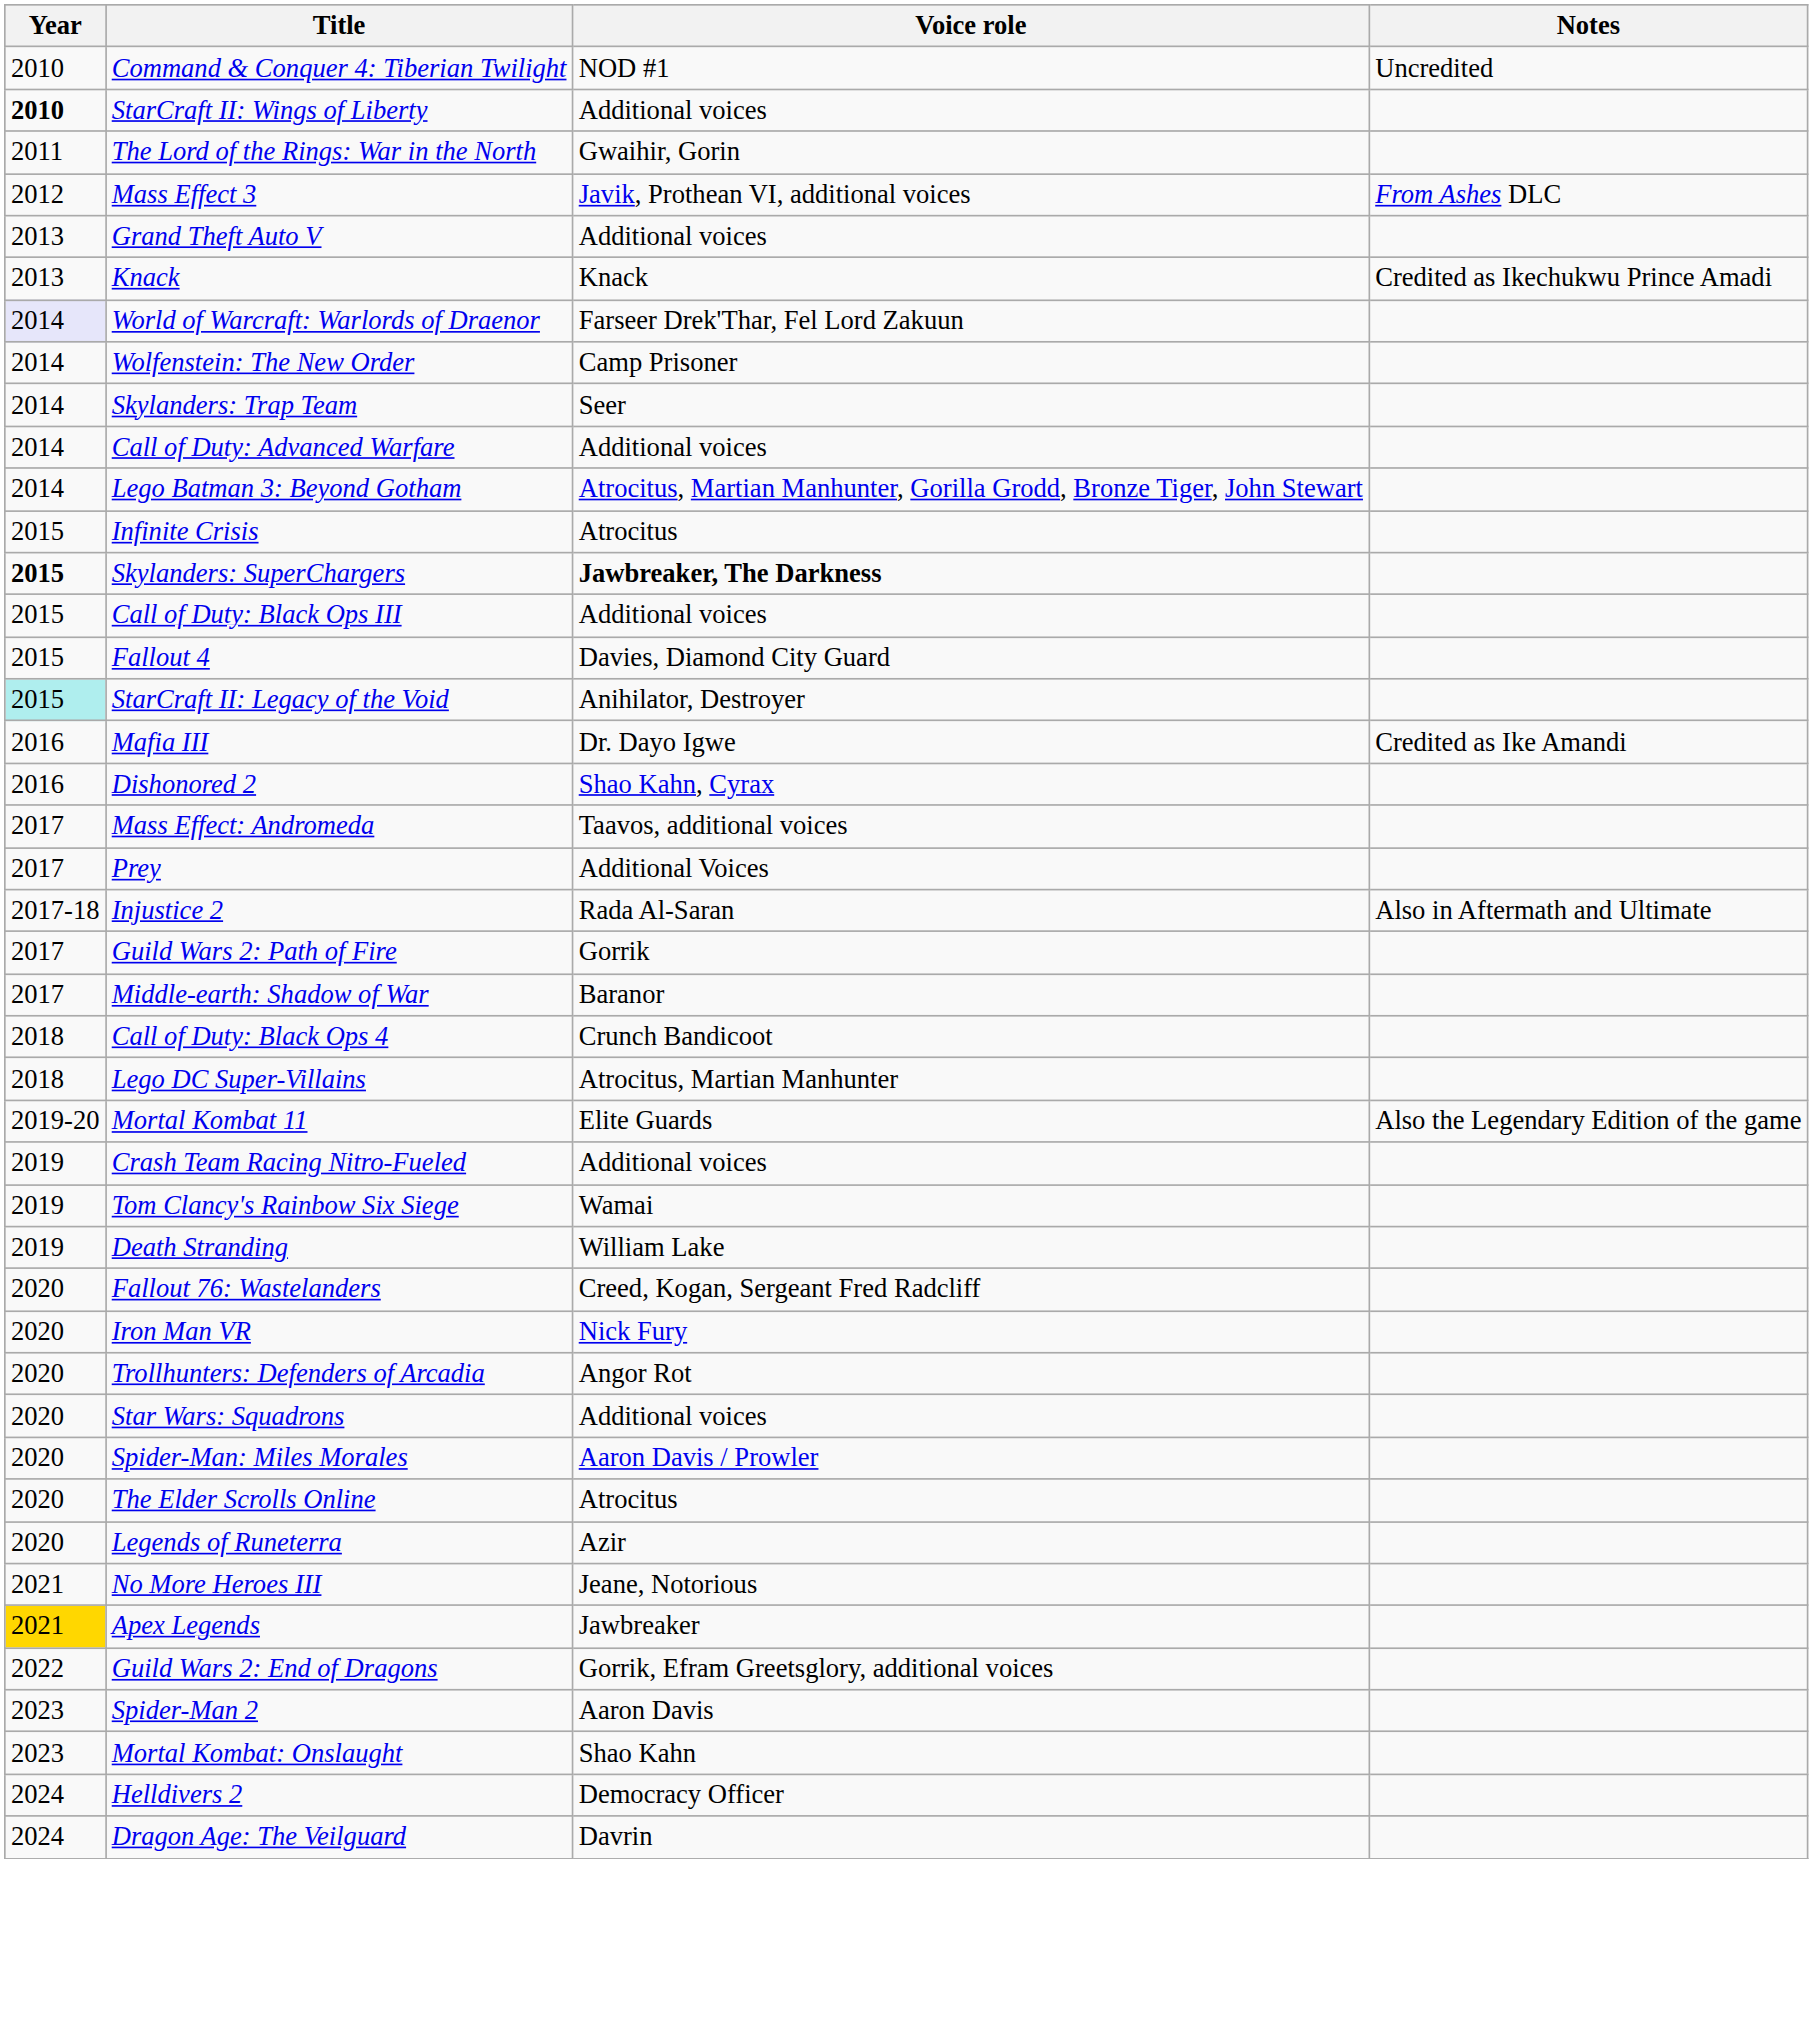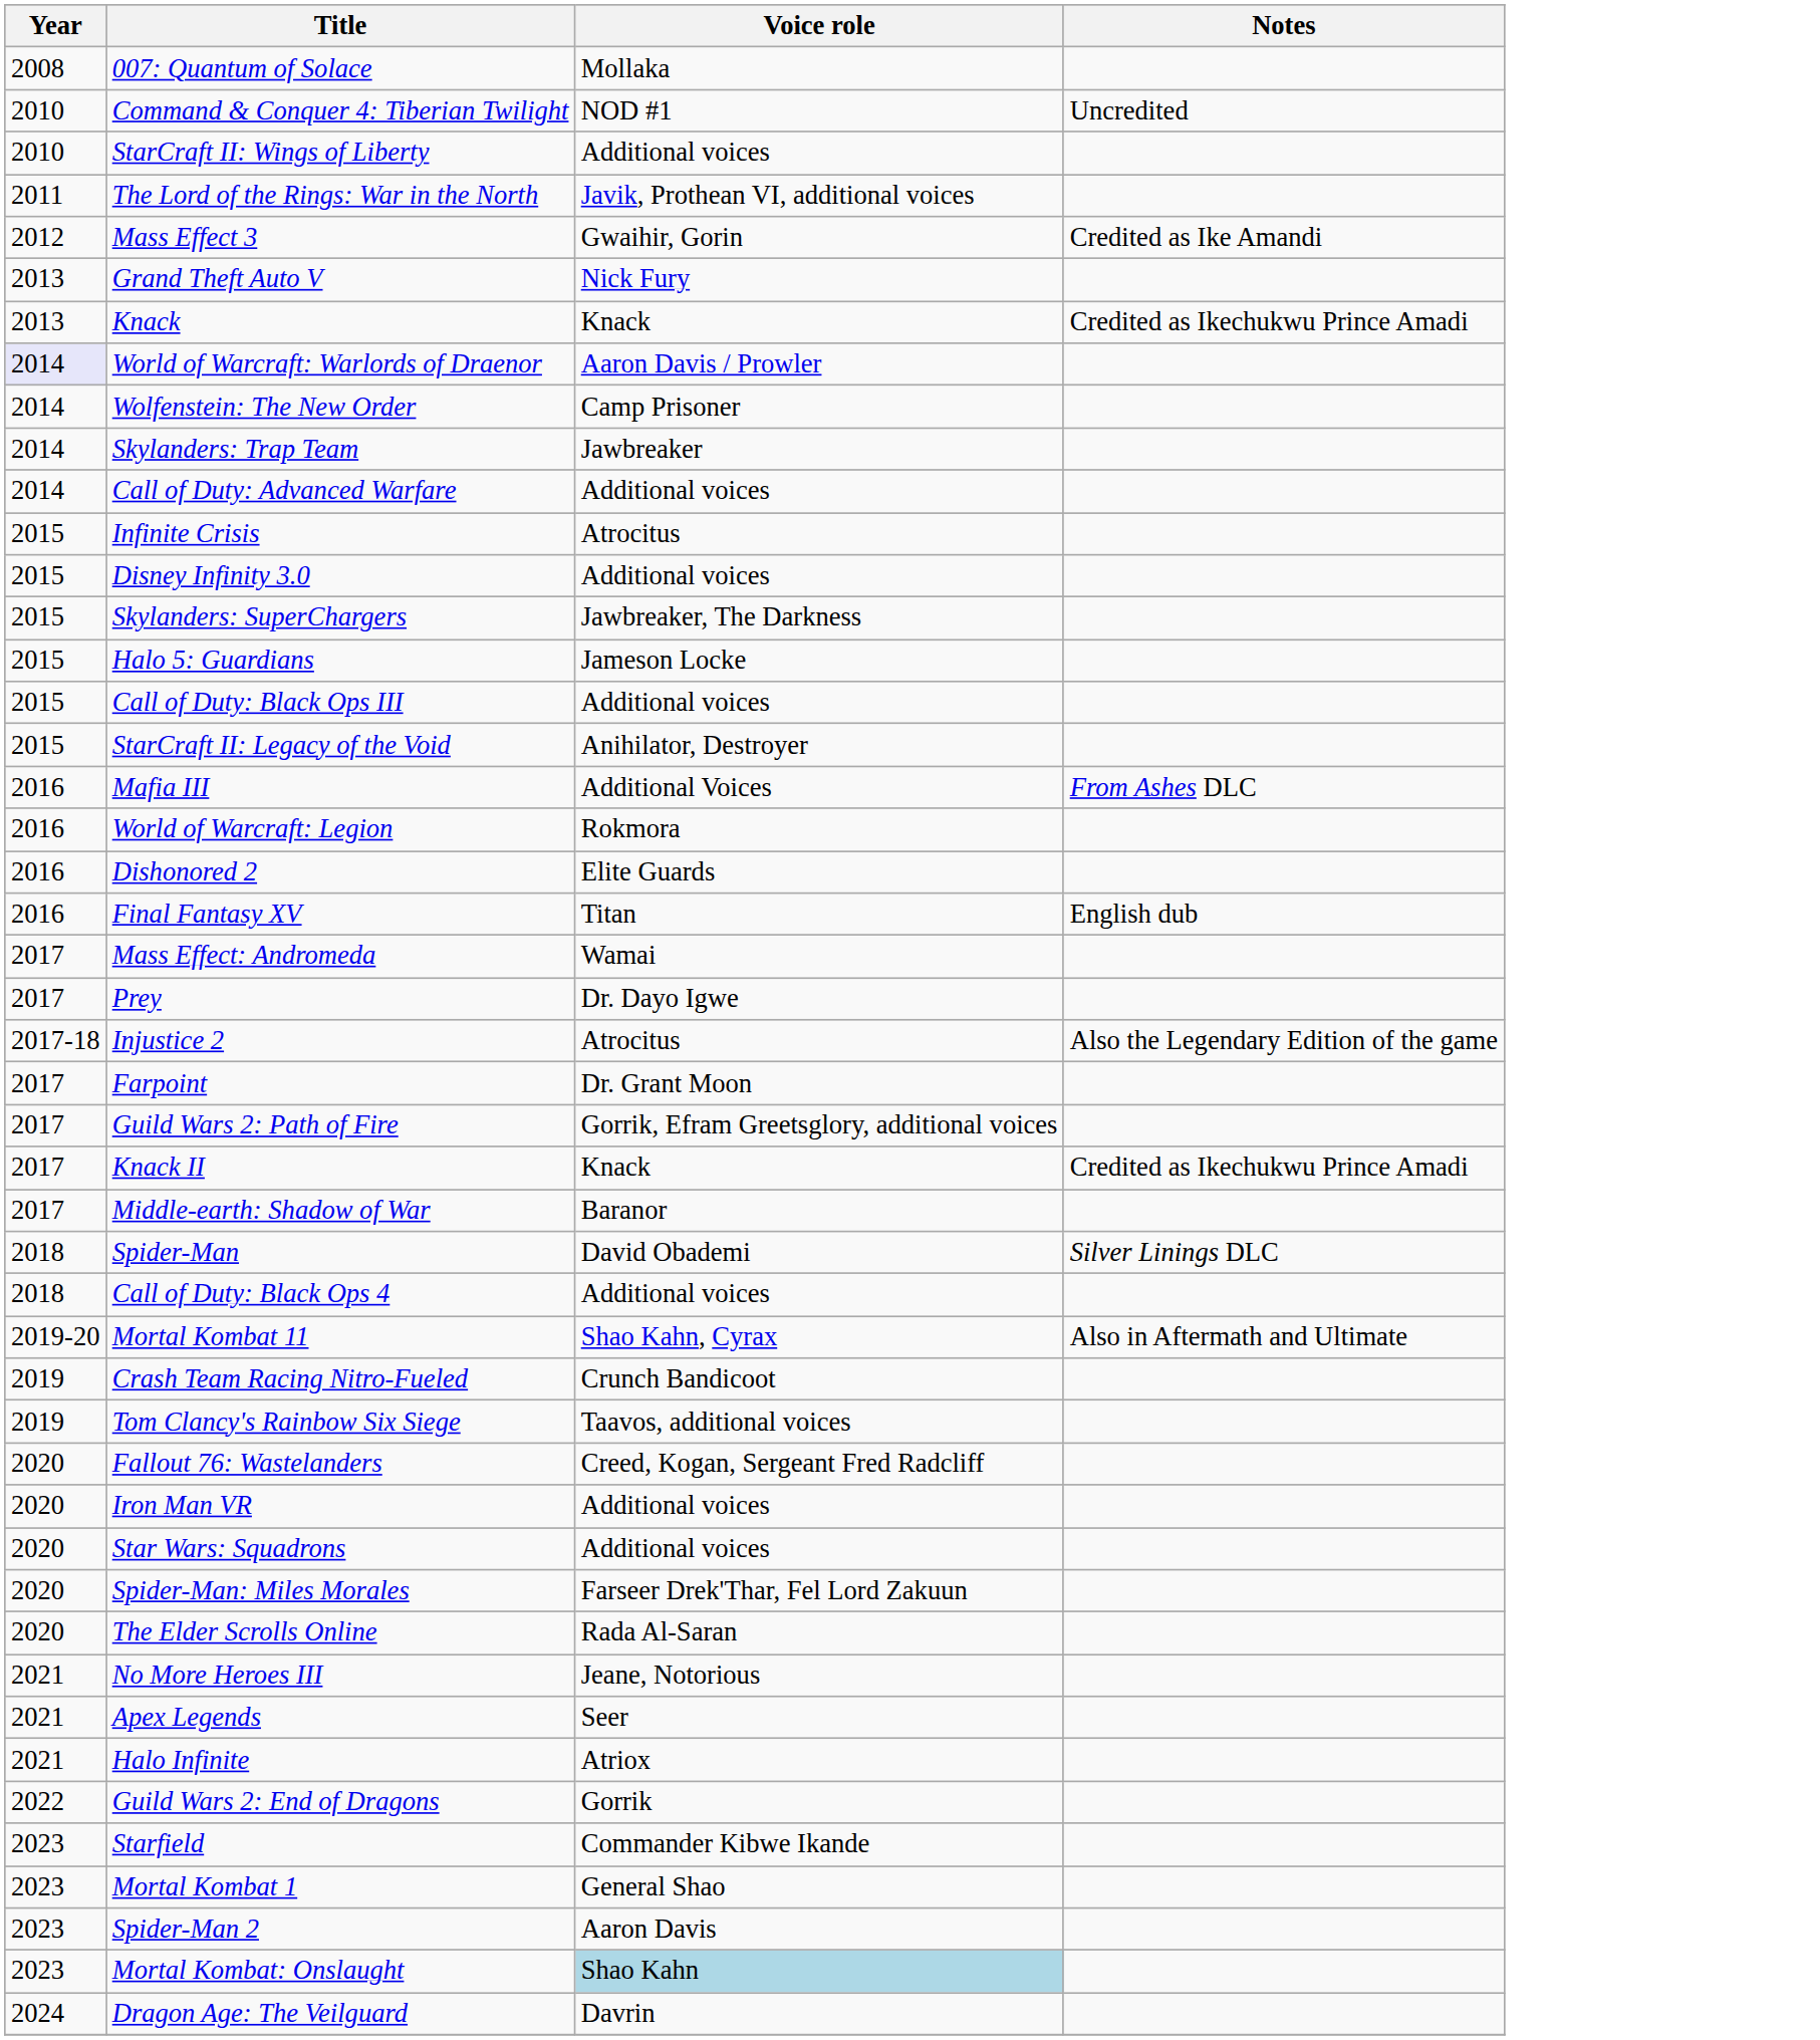 <table class="wikitable sortable">
 <tr>
 <th>Year</th>
 <th>Title</th>
 <th>Voice role</th>
 <th class="unsortable">Notes</th>
 </tr>
 <tr>
+<td>2008</td>
+<td><em><a href='#'>007: Quantum of Solace</a></em></td>
+<td>Mollaka</td>
+<td></td>
+</tr>
+<tr>
 <td>2010</td>
 <td><em><a href='#'>Command & Conquer 4: Tiberian Twilight</a></em></td>
 <td>NOD #1</td>
 <td>Uncredited</td>
 </tr>
 <tr>
-<td><strong>2010</strong></td>
+<td>2010</td>
 <td><em><a href='#'>StarCraft II: Wings of Liberty</a></em></td>
 <td>Additional voices</td>
 <td></td>
 </tr>
 <tr>
 <td>2011</td>
 <td><em><a href='#'>The Lord of the Rings: War in the North</a></em></td>
-<td>Gwaihir, Gorin</td>
+<td><a href='#'>Javik</a>, Prothean VI, additional voices</td>
 <td></td>
 </tr>
 <tr>
 <td>2012</td>
 <td><em><a href='#'>Mass Effect 3</a></em></td>
-<td><a href='#'>Javik</a>, Prothean VI, additional voices</td>
-<td><em><a href='#'>From Ashes</a></em> DLC</td>
+<td>Gwaihir, Gorin</td>
+<td>Credited as Ike Amandi</td>
 </tr>
 <tr>
 <td>2013</td>
 <td><em><a href='#'>Grand Theft Auto V</a></em></td>
-<td>Additional voices</td>
+<td><a href='#'>Nick Fury</a></td>
 <td></td>
 </tr>
 <tr>
 <td>2013</td>
 <td><em><a href='#'>Knack</a></em></td>
 <td>Knack</td>
 <td>Credited as Ikechukwu Prince Amadi</td>
 </tr>
 <tr>
 <td style="background: lavender;">2014</td>
 <td><em><a href='#'>World of Warcraft: Warlords of Draenor</a></em></td>
-<td>Farseer Drek'Thar, Fel Lord Zakuun</td>
+<td><a href='#'>Aaron Davis / Prowler</a></td>
 <td></td>
 </tr>
 <tr>
 <td>2014</td>
 <td><em><a href='#'>Wolfenstein: The New Order</a></em></td>
 <td>Camp Prisoner</td>
 <td></td>
 </tr>
 <tr>
 <td>2014</td>
 <td><em><a href='#'>Skylanders: Trap Team</a></em></td>
-<td>Seer</td>
+<td>Jawbreaker</td>
 <td></td>
 </tr>
 <tr>
 <td>2014</td>
 <td><em><a href='#'>Call of Duty: Advanced Warfare</a></em></td>
 <td>Additional voices</td>
 <td></td>
 </tr>
 <tr>
-<td>2014</td>
-<td><em><a href='#'>Lego Batman 3: Beyond Gotham</a></em></td>
-<td><a href='#'>Atrocitus</a>, <a href='#'>Martian Manhunter</a>, <a href='#'>Gorilla Grodd</a>, <a href='#'>Bronze Tiger</a>, <a href='#'>John Stewart</a></td>
-<td></td>
-</tr>
-<tr>
 <td>2015</td>
 <td><em><a href='#'>Infinite Crisis</a></em></td>
 <td>Atrocitus</td>
 <td></td>
 </tr>
 <tr>
-<td><strong>2015</strong></td>
+<td>2015</td>
+<td><em><a href='#'>Disney Infinity 3.0</a></em></td>
+<td>Additional voices</td>
+<td></td>
+</tr>
+<tr>
+<td>2015</td>
 <td><em><a href='#'>Skylanders: SuperChargers</a></em></td>
-<td><strong>Jawbreaker, The Darkness</strong></td>
+<td>Jawbreaker, The Darkness</td>
+<td></td>
+</tr>
+<tr>
+<td>2015</td>
+<td><em><a href='#'>Halo 5: Guardians</a></em></td>
+<td>Jameson Locke</td>
 <td></td>
 </tr>
 <tr>
 <td>2015</td>
 <td><em><a href='#'>Call of Duty: Black Ops III</a></em></td>
 <td>Additional voices</td>
 <td></td>
 </tr>
 <tr>
 <td>2015</td>
-<td><em><a href='#'>Fallout 4</a></em></td>
-<td>Davies, Diamond City Guard</td>
-<td></td>
-</tr>
-<tr>
-<td style="background: paleturquoise;">2015</td>
 <td><em><a href='#'>StarCraft II: Legacy of the Void</a></em></td>
 <td>Anihilator, Destroyer</td>
 <td></td>
 </tr>
 <tr>
 <td>2016</td>
 <td><em><a href='#'>Mafia III</a></em></td>
-<td>Dr. Dayo Igwe</td>
-<td>Credited as Ike Amandi</td>
+<td>Additional Voices</td>
+<td><em><a href='#'>From Ashes</a></em> DLC</td>
+</tr>
+<tr>
+<td>2016</td>
+<td><em><a href='#'>World of Warcraft: Legion</a></em></td>
+<td>Rokmora</td>
+<td></td>
 </tr>
 <tr>
 <td>2016</td>
 <td><em><a href='#'>Dishonored 2</a></em></td>
-<td><a href='#'>Shao Kahn</a>, <a href='#'>Cyrax</a></td>
+<td>Elite Guards</td>
 <td></td>
+</tr>
+<tr>
+<td>2016</td>
+<td><em><a href='#'>Final Fantasy XV</a></em></td>
+<td>Titan</td>
+<td>English dub</td>
 </tr>
 <tr>
 <td>2017</td>
 <td><em><a href='#'>Mass Effect: Andromeda</a></em></td>
-<td>Taavos, additional voices</td>
+<td>Wamai</td>
 <td></td>
 </tr>
 <tr>
 <td>2017</td>
 <td><em><a href='#'>Prey</a></em></td>
-<td>Additional Voices</td>
+<td>Dr. Dayo Igwe</td>
 <td></td>
 </tr>
 <tr>
 <td>2017-18</td>
 <td><em><a href='#'>Injustice 2</a></em></td>
-<td>Rada Al-Saran</td>
-<td>Also in Aftermath and Ultimate</td>
+<td>Atrocitus</td>
+<td>Also the Legendary Edition of the game</td>
+</tr>
+<tr>
+<td>2017</td>
+<td><em><a href='#'>Farpoint</a></em></td>
+<td>Dr. Grant Moon</td>
+<td></td>
 </tr>
 <tr>
 <td>2017</td>
 <td><em><a href='#'>Guild Wars 2: Path of Fire</a></em></td>
-<td>Gorrik</td>
+<td>Gorrik, Efram Greetsglory, additional voices</td>
 <td></td>
+</tr>
+<tr>
+<td>2017</td>
+<td><em><a href='#'>Knack II</a></em></td>
+<td>Knack</td>
+<td>Credited as Ikechukwu Prince Amadi</td>
 </tr>
 <tr>
 <td>2017</td>
 <td><em><a href='#'>Middle-earth: Shadow of War</a></em></td>
 <td>Baranor</td>
 <td></td>
 </tr>
 <tr>
 <td>2018</td>
-<td><em><a href='#'>Call of Duty: Black Ops 4</a></em></td>
-<td>Crunch Bandicoot</td>
-<td></td>
+<td><em><a href='#'>Spider-Man</a></em></td>
+<td>David Obademi</td>
+<td><em>Silver Linings</em> DLC</td>
 </tr>
 <tr>
 <td>2018</td>
-<td><em><a href='#'>Lego DC Super-Villains</a></em></td>
-<td>Atrocitus, Martian Manhunter</td>
+<td><em><a href='#'>Call of Duty: Black Ops 4</a></em></td>
+<td>Additional voices</td>
 <td></td>
 </tr>
 <tr>
 <td>2019-20</td>
 <td><em><a href='#'>Mortal Kombat 11</a></em></td>
-<td>Elite Guards</td>
-<td>Also the Legendary Edition of the game</td>
+<td><a href='#'>Shao Kahn</a>, <a href='#'>Cyrax</a></td>
+<td>Also in Aftermath and Ultimate</td>
 </tr>
 <tr>
 <td>2019</td>
 <td><em><a href='#'>Crash Team Racing Nitro-Fueled</a></em></td>
-<td>Additional voices</td>
+<td>Crunch Bandicoot</td>
 <td></td>
 </tr>
 <tr>
 <td>2019</td>
 <td><em><a href='#'>Tom Clancy's Rainbow Six Siege</a></em></td>
-<td>Wamai</td>
-<td></td>
-</tr>
-<tr>
-<td>2019</td>
-<td><em><a href='#'>Death Stranding</a></em></td>
-<td>William Lake</td>
+<td>Taavos, additional voices</td>
 <td></td>
 </tr>
 <tr>
 <td>2020</td>
 <td><em><a href='#'>Fallout 76: Wastelanders</a></em></td>
 <td>Creed, Kogan, Sergeant Fred Radcliff</td>
 <td></td>
 </tr>
 <tr>
 <td>2020</td>
 <td><em><a href='#'>Iron Man VR</a></em></td>
-<td><a href='#'>Nick Fury</a></td>
-<td></td>
-</tr>
-<tr>
-<td>2020</td>
-<td><em><a href='#'>Trollhunters: Defenders of Arcadia</a></em></td>
-<td>Angor Rot</td>
+<td>Additional voices</td>
 <td></td>
 </tr>
 <tr>
 <td>2020</td>
 <td><em><a href='#'>Star Wars: Squadrons</a></em></td>
 <td>Additional voices</td>
 <td></td>
 </tr>
 <tr>
 <td>2020</td>
 <td><em><a href='#'>Spider-Man: Miles Morales</a></em></td>
-<td><a href='#'>Aaron Davis / Prowler</a></td>
+<td>Farseer Drek'Thar, Fel Lord Zakuun</td>
 <td></td>
 </tr>
 <tr>
 <td>2020</td>
 <td><em><a href='#'>The Elder Scrolls Online</a></em></td>
-<td>Atrocitus</td>
-<td></td>
-</tr>
-<tr>
-<td>2020</td>
-<td><em><a href='#'>Legends of Runeterra</a></em></td>
-<td>Azir</td>
+<td>Rada Al-Saran</td>
 <td></td>
 </tr>
 <tr>
 <td>2021</td>
 <td><em><a href='#'>No More Heroes III</a></em></td>
 <td>Jeane, Notorious</td>
 <td></td>
 </tr>
 <tr>
-<td style="background: gold;">2021</td>
+<td>2021</td>
 <td><em><a href='#'>Apex Legends</a></em></td>
-<td>Jawbreaker</td>
+<td>Seer</td>
+<td></td>
+</tr>
+<tr>
+<td>2021</td>
+<td><em><a href='#'>Halo Infinite</a></em></td>
+<td>Atriox</td>
 <td></td>
 </tr>
 <tr>
 <td>2022</td>
 <td><em><a href='#'>Guild Wars 2: End of Dragons</a></em></td>
-<td>Gorrik, Efram Greetsglory, additional voices</td>
+<td>Gorrik</td>
+<td></td>
+</tr>
+<tr>
+<td>2023</td>
+<td><em><a href='#'>Starfield</a></em></td>
+<td>Commander Kibwe Ikande</td>
+<td></td>
+</tr>
+<tr>
+<td>2023</td>
+<td><em><a href='#'>Mortal Kombat 1</a></em></td>
+<td>General Shao</td>
 <td></td>
 </tr>
 <tr>
 <td>2023</td>
 <td><em><a href='#'>Spider-Man 2</a></em></td>
 <td>Aaron Davis</td>
 <td></td>
 </tr>
 <tr>
 <td>2023</td>
 <td><em><a href='#'>Mortal Kombat: Onslaught</a></em></td>
-<td>Shao Kahn</td>
-</tr>
-<tr>
-<td>2024</td>
-<td><em><a href='#'>Helldivers 2</a></em></td>
-<td>Democracy Officer</td>
-<td></td>
+<td style="background: lightblue;">Shao Kahn</td>
 </tr>
 <tr>
 <td>2024</td>
 <td><em><a href='#'>Dragon Age: The Veilguard</a></em></td>
 <td>Davrin</td>
 <td></td>
 </tr>
 <tr>
 </tr>
 </table>
